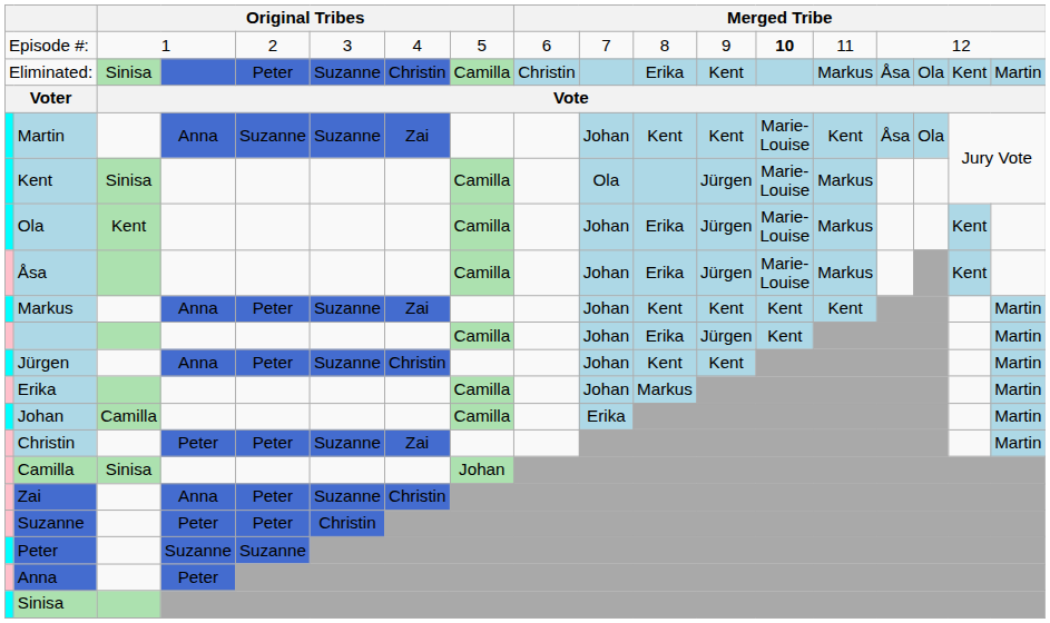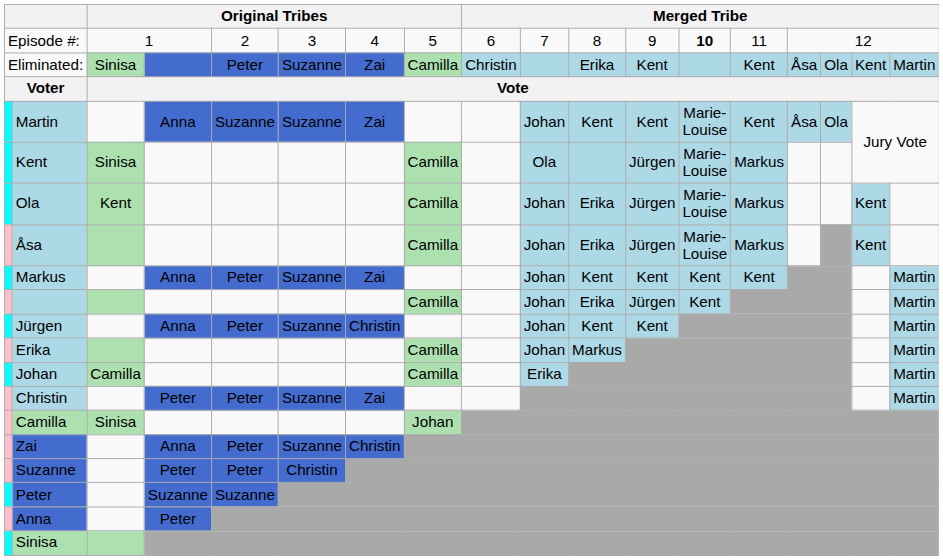 <table class="wikitable" style="text-align:center">
 <tr>
 <th colspan=2></th>
 <th colspan=6>Original Tribes</th>
 <th colspan=10>Merged Tribe</th>
 </tr>
 <tr>
 <td colspan=2 align="left">Episode #:</td>
 <td colspan=2>1</td>
 <td>2</td>
 <td>3</td>
 <td>4</td>
 <td>5</td>
 <td>6</td>
 <td>7</td>
 <td>8</td>
 <td>9</td>
 <td><strong>10</strong></td>
 <td>11</td>
 <td colspan=4>12</td>
 </tr>
 <tr>
 <td colspan=2 align="left">Eliminated:</td>
 <td bgcolor="#ACE1AF">Sinisa<br></td>
 <td bgcolor="#446CCF"><span><br></span></td>
 <td bgcolor="#446CCF"><span>Peter<br></span></td>
 <td bgcolor="#446CCF"><span>Suzanne<br></span></td>
-<td bgcolor="#446CCF"><span>Christin</span></td>
+<td bgcolor="#446CCF"><span>Zai<br></span></td>
 <td bgcolor="#ACE1AF">Camilla<br></td>
 <td bgcolor="lightblue">Christin<br></td>
 <td bgcolor="lightblue"><br></td>
 <td bgcolor="lightblue">Erika<br></td>
 <td bgcolor="lightblue">Kent</td>
 <td bgcolor="lightblue"><br></td>
-<td bgcolor="lightblue">Markus<br></td>
+<td bgcolor="lightblue">Kent</td>
 <td bgcolor="lightblue">Åsa<br></td>
 <td bgcolor="lightblue">Ola<br></td>
 <td bgcolor="lightblue">Kent<br></td>
 <td bgcolor="lightblue">Martin<br></td>
 </tr>
 <tr>
 <th colspan=2>Voter</th>
 <th colspan=17>Vote</th>
 </tr>
 <tr>
 <td style="background:cyan"></td>
 <td align="left" bgcolor="lightblue">Martin</td>
 <td></td>
 <td bgcolor="#446CCF"><span>Anna</span></td>
 <td bgcolor="#446CCF"><span>Suzanne</span></td>
 <td bgcolor="#446CCF"><span>Suzanne</span></td>
 <td bgcolor="#446CCF"><span>Zai</span></td>
 <td></td>
 <td></td>
 <td bgcolor="lightblue">Johan</td>
 <td bgcolor="lightblue">Kent</td>
 <td bgcolor="lightblue">Kent</td>
 <td bgcolor="lightblue">Marie-Louise</td>
 <td bgcolor="lightblue">Kent</td>
 <td bgcolor="lightblue">Åsa</td>
 <td bgcolor="lightblue">Ola</td>
 <td colspan=2 rowspan=2>Jury Vote</td>
 </tr>
 <tr>
 <td style="background:cyan"></td>
 <td align="left" bgcolor="lightblue">Kent</td>
 <td bgcolor="#ACE1AF">Sinisa</td>
 <td></td>
 <td></td>
 <td></td>
 <td></td>
 <td bgcolor="#ACE1AF">Camilla</td>
 <td></td>
 <td bgcolor="lightblue">Ola</td>
 <td bgcolor="lightblue"></td>
 <td bgcolor="lightblue">Jürgen</td>
 <td bgcolor="lightblue">Marie-Louise</td>
 <td bgcolor="lightblue">Markus</td>
 <td></td>
 <td></td>
 </tr>
 <tr>
 <td style="background:cyan"></td>
 <td align="left" bgcolor="lightblue">Ola</td>
 <td bgcolor="#ACE1AF">Kent</td>
 <td></td>
 <td></td>
 <td></td>
 <td></td>
 <td bgcolor="#ACE1AF">Camilla</td>
 <td></td>
 <td bgcolor="lightblue">Johan</td>
 <td bgcolor="lightblue">Erika</td>
 <td bgcolor="lightblue">Jürgen</td>
 <td bgcolor="lightblue">Marie-Louise</td>
 <td bgcolor="lightblue">Markus</td>
 <td></td>
 <td></td>
 <td bgcolor="lightblue">Kent</td>
 <td></td>
 </tr>
 <tr>
 <td style="background:pink"></td>
 <td align="left" bgcolor="lightblue">Åsa</td>
 <td bgcolor="#ACE1AF"></td>
 <td></td>
 <td></td>
 <td></td>
 <td></td>
 <td bgcolor="#ACE1AF">Camilla</td>
 <td></td>
 <td bgcolor="lightblue">Johan</td>
 <td bgcolor="lightblue">Erika</td>
 <td bgcolor="lightblue">Jürgen</td>
 <td bgcolor="lightblue">Marie-Louise</td>
 <td bgcolor="lightblue">Markus</td>
 <td></td>
 <td bgcolor="darkgray" colspan=1></td>
 <td bgcolor="lightblue">Kent</td>
 <td></td>
 </tr>
 <tr>
 <td style="background:cyan"></td>
 <td align="left" bgcolor="lightblue">Markus</td>
 <td></td>
 <td bgcolor="#446CCF"><span>Anna</span></td>
 <td bgcolor="#446CCF"><span>Peter</span></td>
 <td bgcolor="#446CCF"><span>Suzanne</span></td>
 <td bgcolor="#446CCF"><span>Zai</span></td>
 <td></td>
 <td></td>
 <td bgcolor="lightblue">Johan</td>
 <td bgcolor="lightblue">Kent</td>
 <td bgcolor="lightblue">Kent</td>
 <td bgcolor="lightblue">Kent</td>
 <td bgcolor="lightblue">Kent</td>
 <td bgcolor="darkgray" colspan=2></td>
 <td></td>
 <td bgcolor="lightblue">Martin</td>
 </tr>
 <tr>
 <td style="background:pink"></td>
 <td align="left" bgcolor="lightblue"></td>
 <td bgcolor="#ACE1AF"></td>
 <td></td>
 <td></td>
 <td></td>
 <td></td>
 <td bgcolor="#ACE1AF">Camilla</td>
 <td></td>
 <td bgcolor="lightblue">Johan</td>
 <td bgcolor="lightblue">Erika</td>
 <td bgcolor="lightblue">Jürgen</td>
 <td bgcolor="lightblue">Kent</td>
 <td bgcolor="darkgray" colspan=3></td>
 <td></td>
 <td bgcolor="lightblue">Martin</td>
 </tr>
 <tr>
 <td style="background:cyan"></td>
 <td align="left" bgcolor="lightblue">Jürgen</td>
 <td></td>
 <td bgcolor="#446CCF"><span>Anna</span></td>
 <td bgcolor="#446CCF"><span>Peter</span></td>
 <td bgcolor="#446CCF"><span>Suzanne</span></td>
 <td bgcolor="#446CCF"><span>Christin</span></td>
 <td></td>
 <td></td>
 <td bgcolor="lightblue">Johan</td>
 <td bgcolor="lightblue">Kent</td>
 <td bgcolor="lightblue">Kent</td>
 <td bgcolor="darkgray" colspan=4></td>
 <td></td>
 <td bgcolor="lightblue">Martin</td>
 </tr>
 <tr>
 <td style="background:pink"></td>
 <td align="left" bgcolor="lightblue">Erika</td>
 <td bgcolor="#ACE1AF"></td>
 <td></td>
 <td></td>
 <td></td>
 <td></td>
 <td bgcolor="#ACE1AF">Camilla</td>
 <td></td>
 <td bgcolor="lightblue">Johan</td>
 <td bgcolor="lightblue">Markus</td>
 <td bgcolor="darkgray" colspan=5></td>
 <td></td>
 <td bgcolor="lightblue">Martin</td>
 </tr>
 <tr>
 <td style="background:cyan"></td>
 <td align="left" bgcolor="lightblue">Johan</td>
 <td bgcolor="#ACE1AF">Camilla</td>
 <td></td>
 <td></td>
 <td></td>
 <td></td>
 <td bgcolor="#ACE1AF">Camilla</td>
 <td></td>
 <td bgcolor="lightblue">Erika</td>
 <td bgcolor="darkgray" colspan=6></td>
 <td></td>
 <td bgcolor="lightblue">Martin</td>
 </tr>
 <tr>
 <td style="background:pink"></td>
 <td align="left" bgcolor="lightblue">Christin</td>
 <td></td>
 <td bgcolor="#446CCF"><span>Peter</span></td>
 <td bgcolor="#446CCF"><span>Peter</span></td>
 <td bgcolor="#446CCF"><span>Suzanne</span></td>
 <td bgcolor="#446CCF"><span>Zai</span></td>
 <td></td>
 <td></td>
 <td bgcolor="darkgray" colspan=7></td>
 <td></td>
 <td bgcolor="lightblue">Martin</td>
 </tr>
 <tr>
 <td style="background:pink"></td>
 <td align="left" bgcolor="#ACE1AF">Camilla</td>
 <td bgcolor="#ACE1AF">Sinisa</td>
 <td></td>
 <td></td>
 <td></td>
 <td></td>
 <td bgcolor="#ACE1AF">Johan</td>
 <td bgcolor="darkgray" colspan=11></td>
 </tr>
 <tr>
 <td style="background:pink"></td>
 <td align="left" bgcolor="#446CCF"><span>Zai</span></td>
 <td></td>
 <td bgcolor="#446CCF"><span>Anna</span></td>
 <td bgcolor="#446CCF"><span>Peter</span></td>
 <td bgcolor="#446CCF"><span>Suzanne</span></td>
 <td bgcolor="#446CCF"><span>Christin</span></td>
 <td bgcolor="darkgray" colspan=12></td>
 </tr>
 <tr>
 <td style="background:pink"></td>
 <td align="left" bgcolor="#446CCF"><span>Suzanne</span></td>
 <td></td>
 <td bgcolor="#446CCF"><span>Peter</span></td>
 <td bgcolor="#446CCF"><span>Peter</span></td>
 <td bgcolor="#446CCF"><span>Christin</span></td>
 <td bgcolor="darkgray" colspan=13></td>
 </tr>
 <tr>
 <td style="background:cyan"></td>
 <td align="left" bgcolor="#446CCF"><span>Peter</span></td>
 <td></td>
 <td bgcolor="#446CCF"><span>Suzanne</span></td>
 <td bgcolor="#446CCF"><span>Suzanne</span></td>
 <td bgcolor="darkgray" colspan=14></td>
 </tr>
 <tr>
 <td style="background:pink"></td>
 <td align="left" bgcolor="#446CCF"><span>Anna</span></td>
 <td></td>
 <td bgcolor="#446CCF"><span>Peter</span></td>
 <td bgcolor="darkgray" colspan=15></td>
 </tr>
 <tr>
 <td style="background:cyan"></td>
 <td align="left" bgcolor="#ACE1AF">Sinisa</td>
 <td bgcolor="#ACE1AF"></td>
 <td bgcolor="darkgray" colspan=16></td>
 </tr>
 <tr>
 </tr>
 </table>
